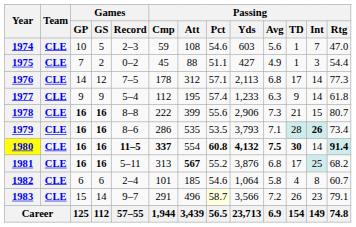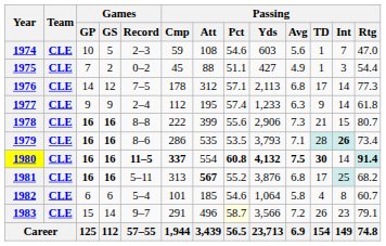 <table class="wikitable" style="text-align:center;">
 <tr>
 <th rowspan="2">Year</th>
 <th rowspan="2">Team</th>
 <th colspan="3">Games</th>
 <th colspan="8">Passing</th>
 </tr>
 <tr>
 <th>GP</th>
 <th>GS</th>
 <th>Record</th>
 <th>Cmp</th>
 <th>Att</th>
 <th>Pct</th>
 <th>Yds</th>
 <th>Avg</th>
 <th>TD</th>
 <th>Int</th>
 <th>Rtg</th>
 </tr>
 <tr>
 <th><a href='#'>1974</a></th>
 <th><a href='#'>CLE</a></th>
 <td>10</td>
 <td>5</td>
 <td>2–3</td>
 <td>59</td>
 <td>108</td>
 <td>54.6</td>
 <td>603</td>
 <td>5.6</td>
 <td>1</td>
 <td>7</td>
 <td>47.0</td>
 </tr>
 <tr>
 <th><a href='#'>1975</a></th>
 <th><a href='#'>CLE</a></th>
 <td>7</td>
 <td>2</td>
 <td>0–2</td>
 <td>45</td>
 <td>88</td>
 <td>51.1</td>
 <td>427</td>
 <td>4.9</td>
 <td>1</td>
 <td>3</td>
 <td>54.4</td>
 </tr>
 <tr>
 <th><a href='#'>1976</a></th>
 <th><a href='#'>CLE</a></th>
 <td>14</td>
 <td>12</td>
 <td>7–5</td>
 <td>178</td>
 <td>312</td>
 <td>57.1</td>
 <td>2,113</td>
 <td>6.8</td>
 <td>17</td>
 <td>14</td>
 <td>77.3</td>
 </tr>
 <tr>
 <th><a href='#'>1977</a></th>
 <th><a href='#'>CLE</a></th>
 <td>9</td>
 <td>9</td>
-<td>5–4</td>
+<td>2–4</td>
 <td>112</td>
 <td>195</td>
 <td>57.4</td>
 <td>1,233</td>
 <td>6.3</td>
 <td>9</td>
 <td>14</td>
 <td>61.8</td>
 </tr>
 <tr>
 <th><a href='#'>1978</a></th>
 <th><a href='#'>CLE</a></th>
 <td><strong>16</strong></td>
 <td><strong>16</strong></td>
 <td>8–8</td>
 <td>222</td>
 <td>399</td>
 <td>55.6</td>
 <td>2,906</td>
 <td>7.3</td>
 <td>21</td>
 <td>15</td>
 <td>80.7</td>
 </tr>
 <tr>
 <th><a href='#'>1979</a></th>
 <th><a href='#'>CLE</a></th>
 <td><strong>16</strong></td>
 <td><strong>16</strong></td>
 <td>8–6</td>
 <td>286</td>
 <td>535</td>
 <td>53.5</td>
 <td>3,793</td>
 <td>7.1</td>
 <td style="background:#cfecec;">28</td>
 <td style="background:#cfecec;"><strong>26</strong></td>
 <td>73.4</td>
 </tr>
 <tr>
 <th style="background:#ffff00; width:3em;"><a href='#'>1980</a></th>
 <th><a href='#'>CLE</a></th>
 <td><strong>16</strong></td>
 <td><strong>16</strong></td>
 <td><strong>11–5</strong></td>
 <td><strong>337</strong></td>
 <td>554</td>
 <td><strong>60.8</strong></td>
 <td><strong>4,132</strong></td>
 <td><strong>7.5</strong></td>
 <td><strong>30</strong></td>
 <td>14</td>
 <td style="background:#cfecec;"><strong>91.4</strong></td>
 </tr>
 <tr>
 <th><a href='#'>1981</a></th>
 <th><a href='#'>CLE</a></th>
 <td><strong>16</strong></td>
 <td><strong>16</strong></td>
 <td>5–11</td>
 <td>313</td>
 <td><strong>567</strong></td>
 <td>55.2</td>
 <td>3,876</td>
 <td>6.8</td>
 <td>17</td>
 <td style="background:#cfecec;">25</td>
 <td>68.2</td>
 </tr>
 <tr>
 <th><a href='#'>1982</a></th>
 <th><a href='#'>CLE</a></th>
 <td>6</td>
 <td>6</td>
-<td>2–4</td>
+<td>5–4</td>
 <td>101</td>
 <td>185</td>
 <td>54.6</td>
 <td>1,064</td>
 <td>5.8</td>
 <td>4</td>
 <td>8</td>
 <td>60.7</td>
 </tr>
 <tr>
 <th><a href='#'>1983</a></th>
 <th><a href='#'>CLE</a></th>
 <td>15</td>
 <td>14</td>
 <td>9–7</td>
 <td>291</td>
 <td>496</td>
 <td style="background: lightyellow;">58.7</td>
 <td>3,566</td>
 <td>7.2</td>
 <td>26</td>
 <td>23</td>
 <td>79.1</td>
 </tr>
 <tr>
 <th colspan="2">Career</th>
 <th>125</th>
 <th>112</th>
 <th>57–55</th>
 <th>1,944</th>
 <th>3,439</th>
 <th>56.5</th>
 <th>23,713</th>
 <th>6.9</th>
 <th>154</th>
 <th>149</th>
 <th>74.8</th>
 </tr>
 </table>
